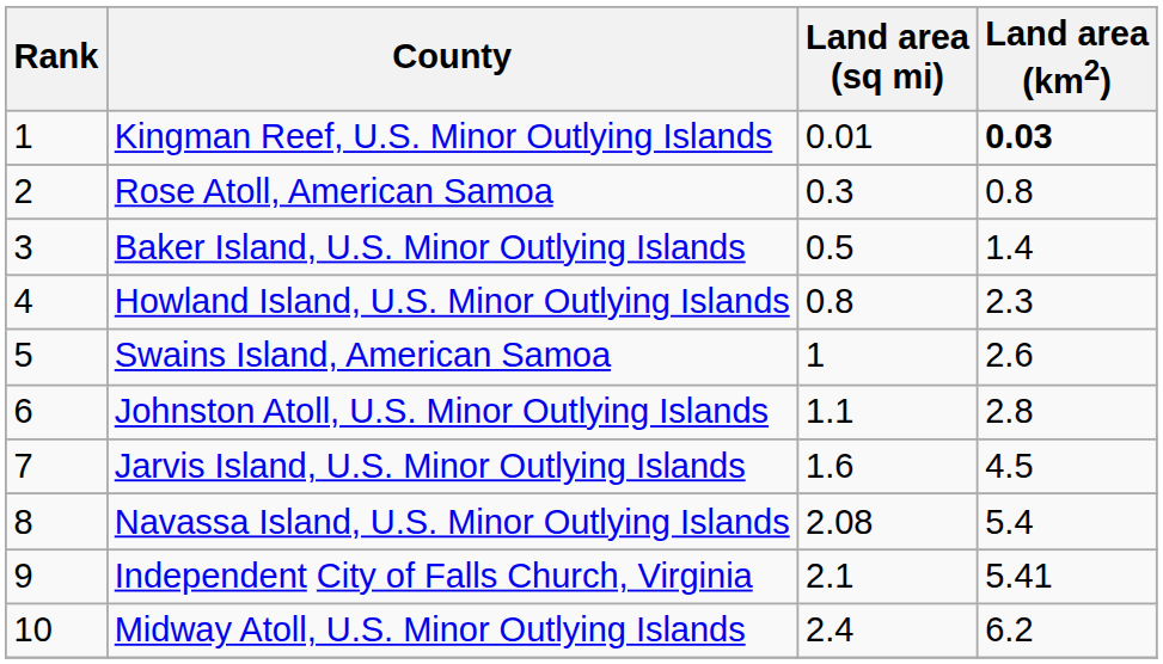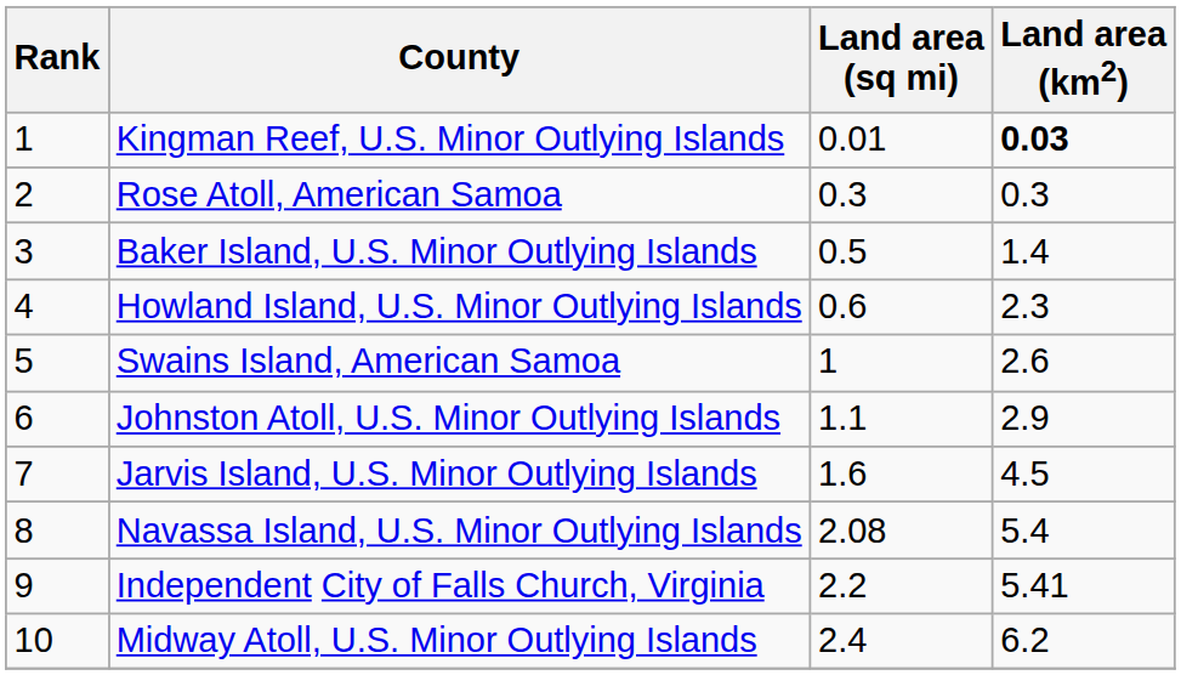 <table class="wikitable" style="float:left; margin-right: 1em">
 <tr>
 <th>Rank</th>
 <th>County</th>
 <th>Land area<br>(sq mi)</th>
 <th>Land area<br>(km<sup>2</sup>)</th>
 </tr>
 <tr>
 <td>1</td>
 <td><a href='#'>Kingman Reef, U.S. Minor Outlying Islands</a></td>
 <td>0.01</td>
 <td><strong>0.03</strong></td>
 </tr>
 <tr>
 <td>2</td>
 <td><a href='#'>Rose Atoll, American Samoa</a></td>
 <td>0.3</td>
-<td>0.8</td>
+<td>0.3</td>
 </tr>
 <tr>
 <td>3</td>
 <td><a href='#'>Baker Island, U.S. Minor Outlying Islands</a></td>
 <td>0.5</td>
 <td>1.4</td>
 </tr>
 <tr>
 <td>4</td>
 <td><a href='#'>Howland Island, U.S. Minor Outlying Islands</a></td>
-<td>0.8</td>
+<td>0.6</td>
 <td>2.3</td>
 </tr>
 <tr>
 <td>5</td>
 <td><a href='#'>Swains Island, American Samoa</a></td>
 <td>1</td>
 <td>2.6</td>
 </tr>
 <tr>
 <td>6</td>
 <td><a href='#'>Johnston Atoll, U.S. Minor Outlying Islands</a></td>
 <td>1.1</td>
-<td>2.8</td>
+<td>2.9</td>
 </tr>
 <tr>
 <td>7</td>
 <td><a href='#'>Jarvis Island, U.S. Minor Outlying Islands</a></td>
 <td>1.6</td>
 <td>4.5</td>
 </tr>
 <tr>
 <td>8</td>
 <td><a href='#'>Navassa Island, U.S. Minor Outlying Islands</a></td>
 <td>2.08</td>
 <td>5.4</td>
 </tr>
 <tr>
 <td>9</td>
 <td><a href='#'>Independent</a> <a href='#'>City of Falls Church, Virginia</a></td>
-<td>2.1</td>
+<td>2.2</td>
 <td>5.41</td>
 </tr>
 <tr>
 <td>10</td>
 <td><a href='#'>Midway Atoll, U.S. Minor Outlying Islands</a></td>
 <td>2.4</td>
 <td>6.2</td>
 </tr>
 <tr>
 </tr>
 </table>
